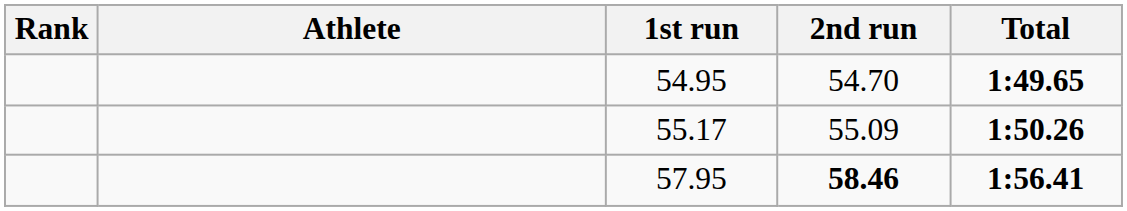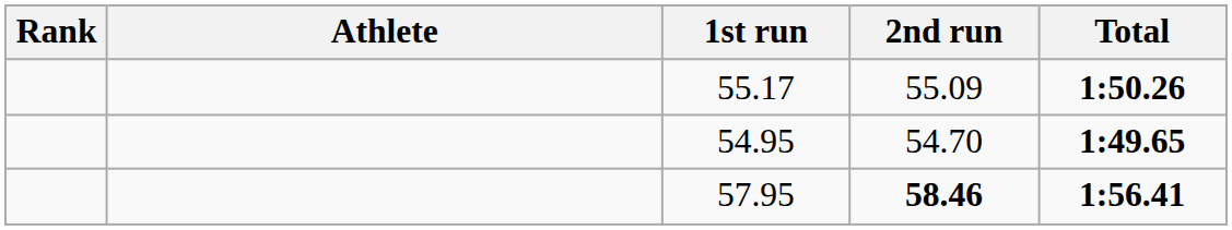 <table class=wikitable style="text-align:center">
 <tr>
 <th width=40>Rank</th>
 <th width=250>Athlete</th>
 <th width=80>1st run</th>
 <th width=80>2nd run</th>
 <th width=80>Total</th>
 </tr>
 <tr>
 <td></td>
 <td align=left></td>
-<td>54.95</td>
-<td>54.70</td>
-<td><strong>1:49.65</strong></td>
+<td>55.17</td>
+<td>55.09</td>
+<td><strong>1:50.26</strong></td>
 </tr>
 <tr>
 <td></td>
 <td align=left></td>
-<td>55.17</td>
-<td>55.09</td>
-<td><strong>1:50.26</strong></td>
+<td>54.95</td>
+<td>54.70</td>
+<td><strong>1:49.65</strong></td>
 </tr>
 <tr>
 <td></td>
 <td align=left></td>
 <td>57.95</td>
 <td><strong>58.46</strong></td>
 <td><strong>1:56.41</strong></td>
 </tr>
 </table>
